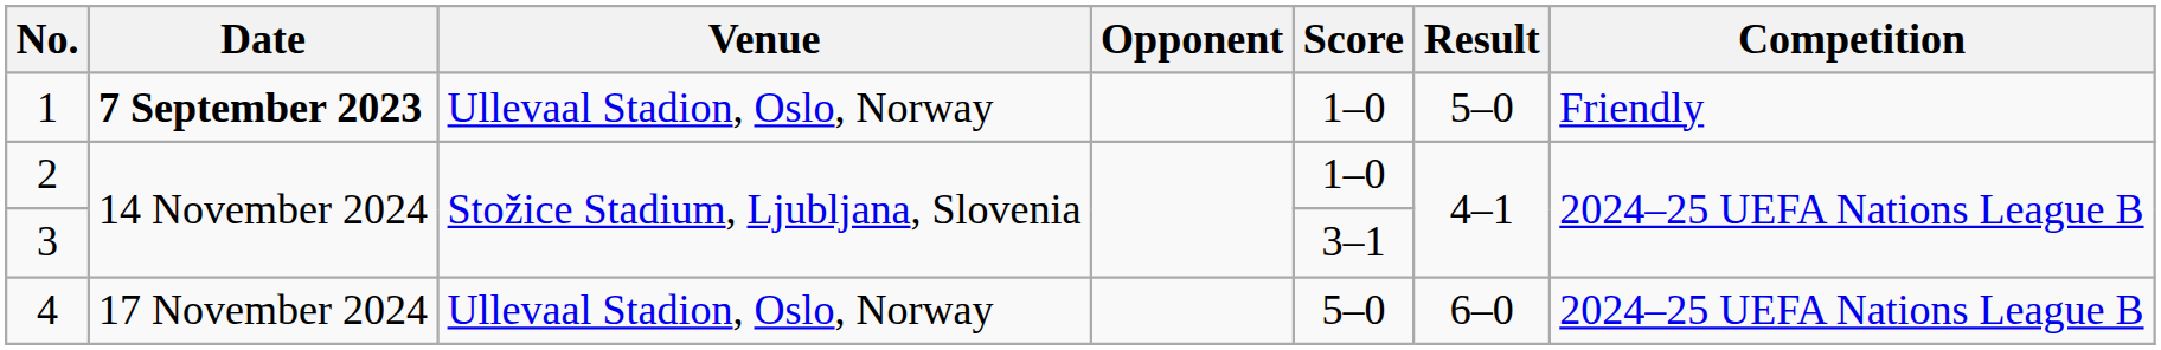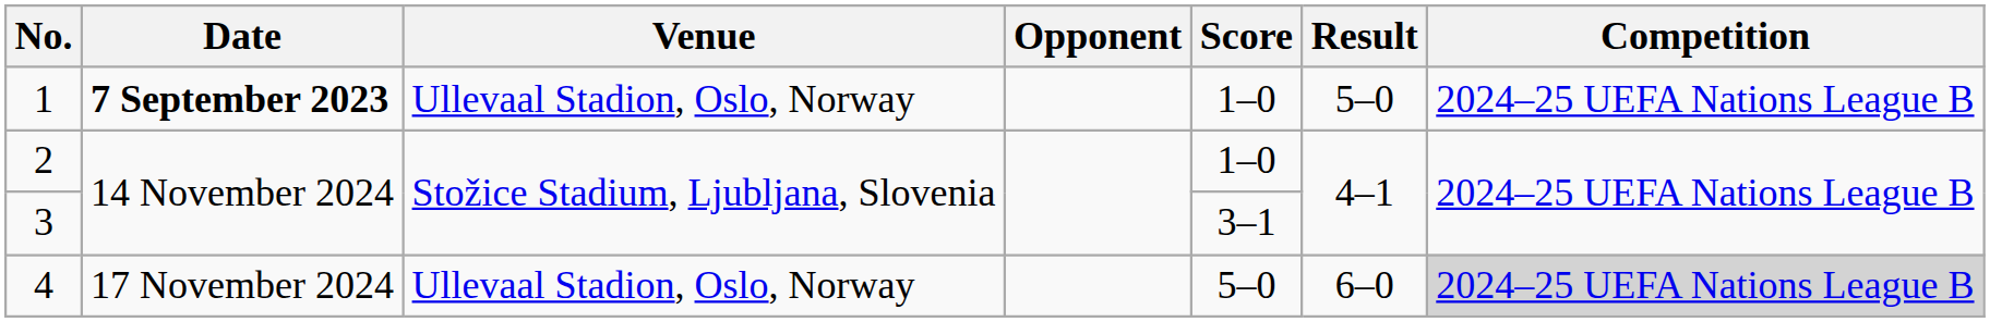 <table class="wikitable sortable">
 <tr>
 <th scope="col">No.</th>
 <th scope="col">Date</th>
 <th scope="col">Venue</th>
 <th scope="col">Opponent</th>
 <th scope="col">Score</th>
 <th scope="col">Result</th>
 <th scope="col">Competition</th>
 </tr>
 <tr>
 <td style="text-align:center">1</td>
 <td><strong>7 September 2023</strong></td>
 <td><a href='#'>Ullevaal Stadion</a>, <a href='#'>Oslo</a>, Norway</td>
 <td></td>
 <td style="text-align:center">1–0</td>
 <td style="text-align:center">5–0</td>
-<td><a href='#'>Friendly</a></td>
+<td><a href='#'>2024–25 UEFA Nations League B</a></td>
 </tr>
 <tr>
 <td style="text-align:center">2</td>
 <td rowspan="2">14 November 2024</td>
 <td rowspan="2"><a href='#'>Stožice Stadium</a>, <a href='#'>Ljubljana</a>, Slovenia</td>
 <td rowspan="2"></td>
 <td style="text-align:center">1–0</td>
 <td rowspan="2" style="text-align:center">4–1</td>
 <td rowspan="2"><a href='#'>2024–25 UEFA Nations League B</a></td>
 </tr>
 <tr>
 <td style="text-align:center">3</td>
 <td style="text-align:center">3–1</td>
 </tr>
 <tr>
 <td style="text-align:center">4</td>
 <td>17 November 2024</td>
 <td><a href='#'>Ullevaal Stadion</a>, <a href='#'>Oslo</a>, Norway</td>
 <td></td>
 <td style="text-align:center">5–0</td>
 <td style="text-align:center">6–0</td>
-<td><a href='#'>2024–25 UEFA Nations League B</a></td>
+<td style="background: lightgrey;"><a href='#'>2024–25 UEFA Nations League B</a></td>
 </tr>
 </table>
